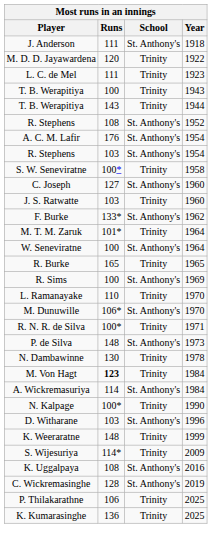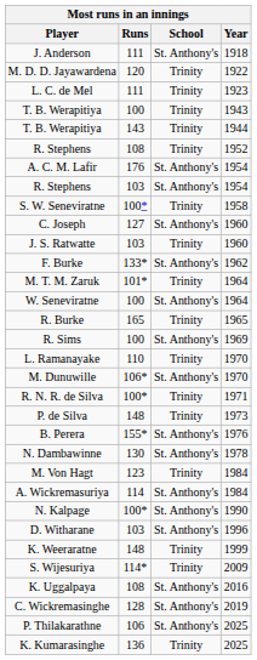 <table class="wikitable sortable sticky-header-multi mw-collapsible" style="font-size:100%; text-align:center">
 <tr>
 <th colspan="4">Most runs in an innings</th>
 </tr>
 <tr>
 <th class="unsortable">Player</th>
 <th>Runs</th>
 <th>School</th>
 <th>Year</th>
 </tr>
 <tr>
 <td align="center">J. Anderson</td>
 <td align="center">111</td>
 <td align="center">St. Anthony's</td>
 <td align="center">1918</td>
 </tr>
 <tr>
 <td align="center">M. D. D. Jayawardena</td>
 <td align="center">120</td>
 <td align="center">Trinity</td>
 <td align="center">1922</td>
 </tr>
 <tr>
 <td align="center">L. C. de Mel</td>
 <td align="center">111</td>
 <td align="center">Trinity</td>
 <td align="center">1923</td>
 </tr>
 <tr>
 <td align="center">T. B. Werapitiya</td>
 <td align="center">100</td>
 <td align="center">Trinity</td>
 <td align="center">1943</td>
 </tr>
 <tr>
 <td align="center">T. B. Werapitiya</td>
 <td align="center">143</td>
 <td align="center">Trinity</td>
 <td align="center">1944</td>
 </tr>
 <tr>
 <td align="center">R. Stephens</td>
 <td align="center">108</td>
-<td align="center">St. Anthony's</td>
+<td align="center">Trinity</td>
 <td align="center">1952</td>
 </tr>
 <tr>
 <td align="center">A. C. M. Lafir</td>
 <td align="center">176</td>
 <td align="center">St. Anthony's</td>
 <td align="center">1954</td>
 </tr>
 <tr>
 <td align="center">R. Stephens</td>
 <td align="center">103</td>
 <td align="center">St. Anthony's</td>
 <td align="center">1954</td>
 </tr>
 <tr>
 <td align="center">S. W. Seneviratne</td>
 <td align="center">100<a href='#'>*</a></td>
 <td align="center">Trinity</td>
 <td align="center">1958</td>
 </tr>
 <tr>
 <td align="center">C. Joseph</td>
 <td align="center">127</td>
 <td align="center">St. Anthony's</td>
 <td align="center">1960</td>
 </tr>
 <tr>
 <td align="center">J. S. Ratwatte</td>
 <td align="center">103</td>
 <td align="center">Trinity</td>
 <td align="center">1960</td>
 </tr>
 <tr>
 <td align="center">F. Burke</td>
 <td align="center">133*</td>
 <td align="center">St. Anthony's</td>
 <td align="center">1962</td>
 </tr>
 <tr>
 <td align="center">M. T. M. Zaruk</td>
 <td align="center">101*</td>
 <td align="center">Trinity</td>
 <td align="center">1964</td>
 </tr>
 <tr>
 <td align="center">W. Seneviratne</td>
 <td align="center">100</td>
 <td align="center">St. Anthony's</td>
 <td align="center">1964</td>
 </tr>
 <tr>
 <td align="center">R. Burke</td>
 <td align="center">165</td>
 <td align="center">Trinity</td>
 <td align="center">1965</td>
 </tr>
 <tr>
 <td align="center">R. Sims</td>
 <td align="center">100</td>
 <td align="center">St. Anthony's</td>
 <td align="center">1969</td>
 </tr>
 <tr>
 <td align="center">L. Ramanayake</td>
 <td align="center">110</td>
 <td align="center">Trinity</td>
 <td align="center">1970</td>
 </tr>
 <tr>
 <td align="center">M. Dunuwille</td>
 <td align="center">106*</td>
 <td align="center">St. Anthony's</td>
 <td align="center">1970</td>
 </tr>
 <tr>
 <td align="center">R. N. R. de Silva</td>
 <td align="center">100*</td>
 <td align="center">Trinity</td>
 <td align="center">1971</td>
 </tr>
 <tr>
 <td align="center">P. de Silva</td>
 <td align="center">148</td>
+<td align="center">Trinity</td>
+<td align="center">1973</td>
+</tr>
+<tr>
+<td align="center">B. Perera</td>
+<td align="center">155*</td>
 <td align="center">St. Anthony's</td>
-<td align="center">1973</td>
+<td align="center">1976</td>
 </tr>
 <tr>
 <td align="center">N. Dambawinne</td>
 <td align="center">130</td>
-<td align="center">Trinity</td>
+<td align="center">St. Anthony's</td>
 <td align="center">1978</td>
 </tr>
 <tr>
 <td align="center">M. Von Hagt</td>
-<td align="center"><strong>123</strong></td>
+<td align="center">123</td>
 <td align="center">Trinity</td>
 <td align="center">1984</td>
 </tr>
 <tr>
 <td align="center">A. Wickremasuriya</td>
 <td align="center">114</td>
 <td align="center">St. Anthony's</td>
 <td align="center">1984</td>
 </tr>
 <tr>
 <td align="center">N. Kalpage</td>
 <td align="center">100*</td>
-<td align="center">Trinity</td>
+<td align="center">St. Anthony's</td>
 <td align="center">1990</td>
 </tr>
 <tr>
 <td align="center">D. Witharane</td>
 <td align="center">103</td>
 <td align="center">St. Anthony's</td>
 <td align="center">1996</td>
 </tr>
 <tr>
 <td align="center">K. Weeraratne</td>
 <td align="center">148</td>
 <td align="center">Trinity</td>
 <td align="center">1999</td>
 </tr>
 <tr>
 <td align="center">S. Wijesuriya</td>
 <td align="center">114*</td>
 <td align="center">Trinity</td>
 <td align="center">2009</td>
 </tr>
 <tr>
 <td align="center">K. Uggalpaya</td>
 <td align="center">108</td>
 <td align="center">St. Anthony's</td>
 <td align="center">2016</td>
 </tr>
 <tr>
 <td align="center">C. Wickremasinghe</td>
 <td align="center">128</td>
 <td align="center">St. Anthony's</td>
 <td align="center">2019</td>
 </tr>
 <tr>
 <td>P. Thilakarathne</td>
 <td>106</td>
-<td>Trinity</td>
+<td align="center">St. Anthony's</td>
 <td>2025</td>
 </tr>
 <tr>
 <td>K. Kumarasinghe</td>
 <td>136</td>
 <td align="center">Trinity</td>
 <td>2025</td>
 </tr>
 </table>
